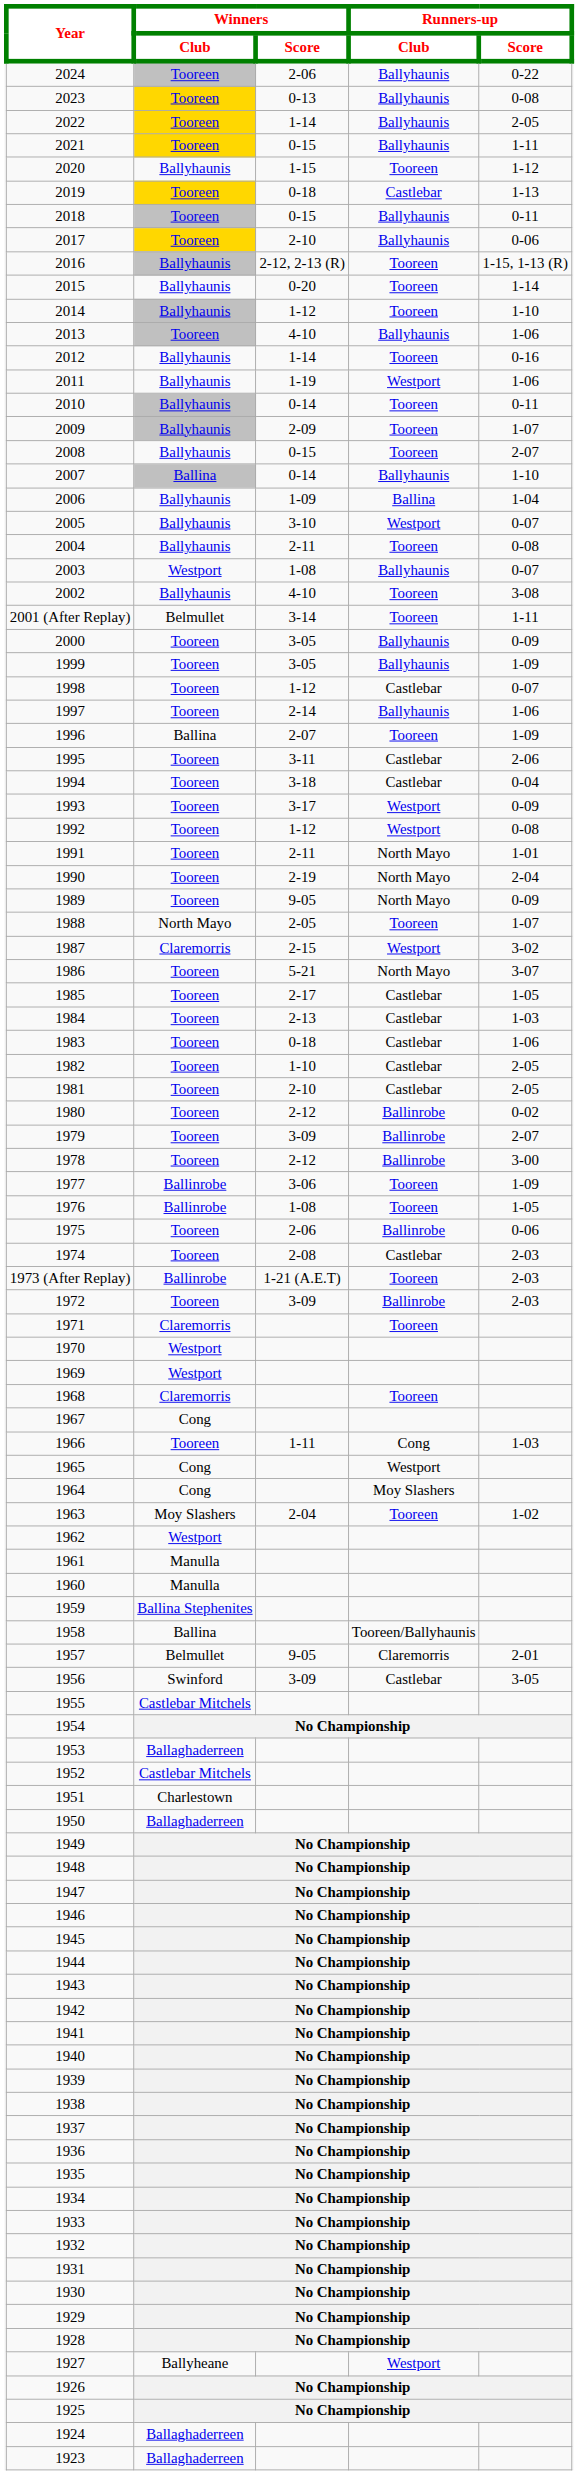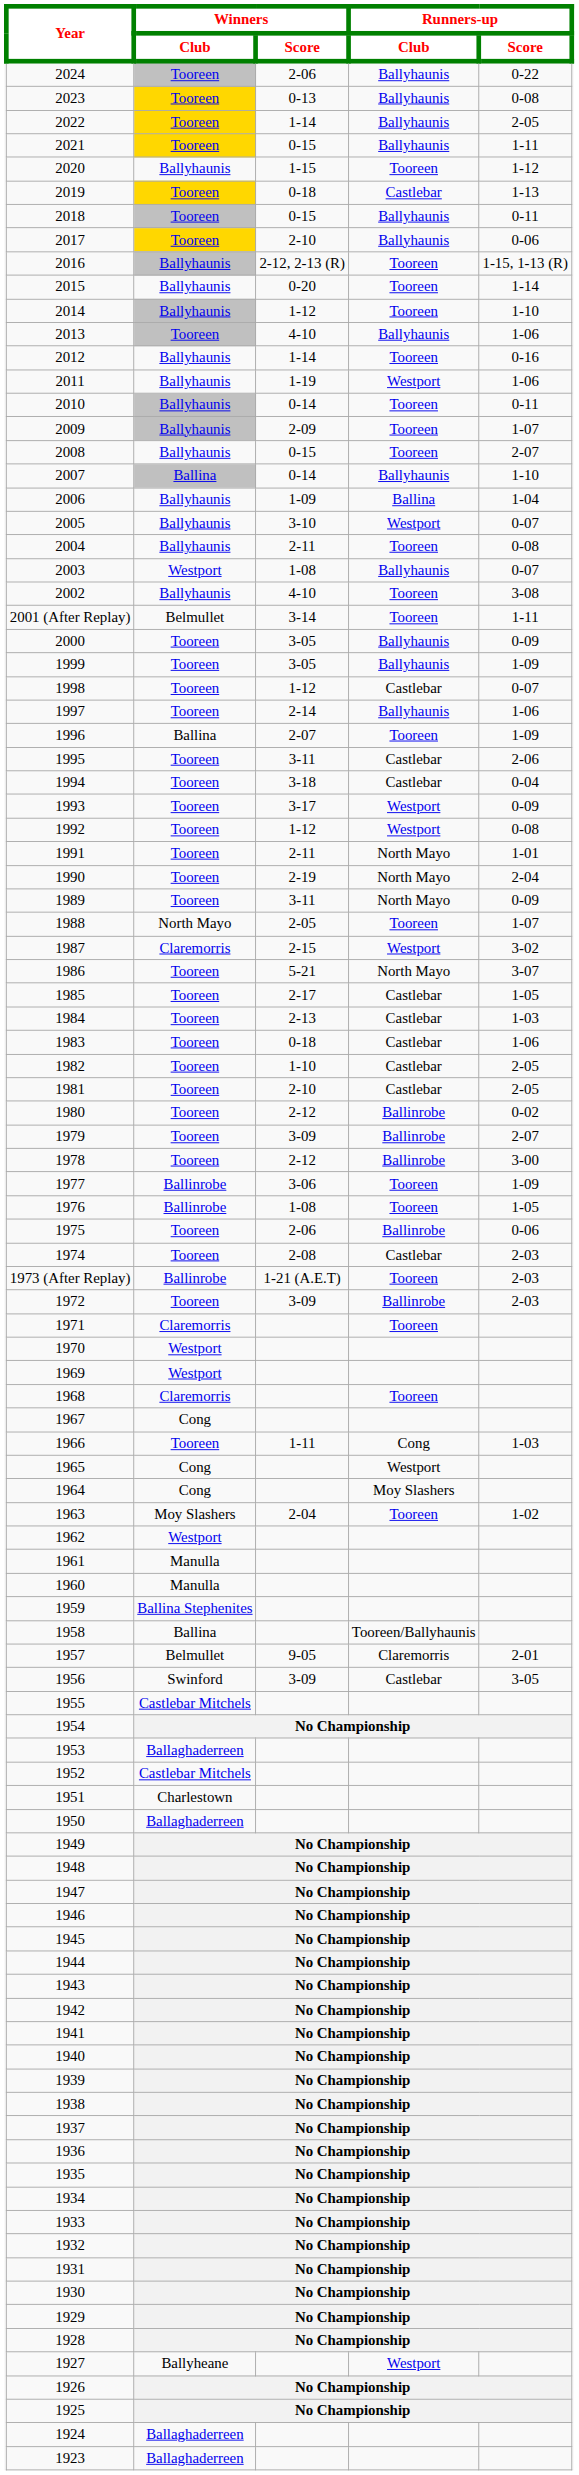 <table class="wikitable sortable" style="text-align:center;">
 <tr>
 <th rowspan="2" style="background:white;color:red;border:5px solid green">Year</th>
 <th colspan="2" style="background:white;color:red;border:5px solid green">Winners</th>
 <th colspan="2" style="background:white;color:red;border:5px solid green">Runners-up</th>
 </tr>
 <tr>
 <th style="background:white;color:red;border:5px solid green">Club</th>
 <th style="background:white;color:red;border:5px solid green">Score</th>
 <th style="background:white;color:red;border:5px solid green">Club</th>
 <th style="background:white;color:red;border:5px solid green">Score</th>
 </tr>
 <tr>
 <td>2024</td>
 <td bgcolor=silver><a href='#'>Tooreen</a></td>
 <td>2-06</td>
 <td><a href='#'>Ballyhaunis</a></td>
 <td>0-22</td>
 </tr>
 <tr>
 <td>2023</td>
 <td bgcolor=gold><a href='#'>Tooreen</a></td>
 <td>0-13</td>
 <td><a href='#'>Ballyhaunis</a></td>
 <td>0-08</td>
 </tr>
 <tr>
 <td>2022</td>
 <td bgcolor=gold><a href='#'>Tooreen</a></td>
 <td>1-14</td>
 <td><a href='#'>Ballyhaunis</a></td>
 <td>2-05</td>
 </tr>
 <tr>
 <td>2021</td>
 <td bgcolor=gold><a href='#'>Tooreen</a></td>
 <td>0-15</td>
 <td><a href='#'>Ballyhaunis</a></td>
 <td>1-11</td>
 </tr>
 <tr>
 <td>2020</td>
 <td><a href='#'>Ballyhaunis</a></td>
 <td>1-15</td>
 <td><a href='#'>Tooreen</a></td>
 <td>1-12</td>
 </tr>
 <tr>
 <td>2019</td>
 <td bgcolor=gold><a href='#'>Tooreen</a></td>
 <td>0-18</td>
 <td><a href='#'>Castlebar</a></td>
 <td>1-13</td>
 </tr>
 <tr>
 <td>2018</td>
 <td bgcolor=silver><a href='#'>Tooreen</a></td>
 <td>0-15</td>
 <td><a href='#'>Ballyhaunis</a></td>
 <td>0-11</td>
 </tr>
 <tr>
 <td>2017</td>
 <td bgcolor=gold><a href='#'>Tooreen</a></td>
 <td>2-10</td>
 <td><a href='#'>Ballyhaunis</a></td>
 <td>0-06</td>
 </tr>
 <tr>
 <td>2016</td>
 <td bgcolor=silver><a href='#'>Ballyhaunis</a></td>
 <td>2-12, 2-13 (R)</td>
 <td><a href='#'>Tooreen</a></td>
 <td>1-15, 1-13 (R)</td>
 </tr>
 <tr>
 <td>2015</td>
 <td><a href='#'>Ballyhaunis</a></td>
 <td>0-20</td>
 <td><a href='#'>Tooreen</a></td>
 <td>1-14</td>
 </tr>
 <tr>
 <td>2014</td>
 <td bgcolor=silver><a href='#'>Ballyhaunis</a></td>
 <td>1-12</td>
 <td><a href='#'>Tooreen</a></td>
 <td>1-10</td>
 </tr>
 <tr>
 <td>2013</td>
 <td bgcolor=silver><a href='#'>Tooreen</a></td>
 <td>4-10</td>
 <td><a href='#'>Ballyhaunis</a></td>
 <td>1-06</td>
 </tr>
 <tr>
 <td>2012</td>
 <td><a href='#'>Ballyhaunis</a></td>
 <td>1-14</td>
 <td><a href='#'>Tooreen</a></td>
 <td>0-16</td>
 </tr>
 <tr>
 <td>2011</td>
 <td><a href='#'>Ballyhaunis</a></td>
 <td>1-19</td>
 <td><a href='#'>Westport</a></td>
 <td>1-06</td>
 </tr>
 <tr>
 <td>2010</td>
 <td bgcolor=silver><a href='#'>Ballyhaunis</a></td>
 <td>0-14</td>
 <td><a href='#'>Tooreen</a></td>
 <td>0-11</td>
 </tr>
 <tr>
 <td>2009</td>
 <td bgcolor=silver><a href='#'>Ballyhaunis</a></td>
 <td>2-09</td>
 <td><a href='#'>Tooreen</a></td>
 <td>1-07</td>
 </tr>
 <tr>
 <td>2008</td>
 <td><a href='#'>Ballyhaunis</a></td>
 <td>0-15</td>
 <td><a href='#'>Tooreen</a></td>
 <td>2-07</td>
 </tr>
 <tr>
 <td>2007</td>
 <td bgcolor=silver><a href='#'>Ballina</a></td>
 <td>0-14</td>
 <td><a href='#'>Ballyhaunis</a></td>
 <td>1-10</td>
 </tr>
 <tr>
 <td>2006</td>
 <td><a href='#'>Ballyhaunis</a></td>
 <td>1-09</td>
 <td><a href='#'>Ballina</a></td>
 <td>1-04</td>
 </tr>
 <tr>
 <td>2005</td>
 <td><a href='#'>Ballyhaunis</a></td>
 <td>3-10</td>
 <td><a href='#'>Westport</a></td>
 <td>0-07</td>
 </tr>
 <tr>
 <td>2004</td>
 <td><a href='#'>Ballyhaunis</a></td>
 <td>2-11</td>
 <td><a href='#'>Tooreen</a></td>
 <td>0-08</td>
 </tr>
 <tr>
 <td>2003</td>
 <td><a href='#'>Westport</a></td>
 <td>1-08</td>
 <td><a href='#'>Ballyhaunis</a></td>
 <td>0-07</td>
 </tr>
 <tr>
 <td>2002</td>
 <td><a href='#'>Ballyhaunis</a></td>
 <td>4-10</td>
 <td><a href='#'>Tooreen</a></td>
 <td>3-08</td>
 </tr>
 <tr>
 <td>2001 (After Replay)</td>
 <td>Belmullet</td>
 <td>3-14</td>
 <td><a href='#'>Tooreen</a></td>
 <td>1-11</td>
 </tr>
 <tr>
 <td>2000</td>
 <td><a href='#'>Tooreen</a></td>
 <td>3-05</td>
 <td><a href='#'>Ballyhaunis</a></td>
 <td>0-09</td>
 </tr>
 <tr>
 <td>1999</td>
 <td><a href='#'>Tooreen</a></td>
 <td>3-05</td>
 <td><a href='#'>Ballyhaunis</a></td>
 <td>1-09</td>
 </tr>
 <tr>
 <td>1998</td>
 <td><a href='#'>Tooreen</a></td>
 <td>1-12</td>
 <td>Castlebar</td>
 <td>0-07</td>
 </tr>
 <tr>
 <td>1997</td>
 <td><a href='#'>Tooreen</a></td>
 <td>2-14</td>
 <td><a href='#'>Ballyhaunis</a></td>
 <td>1-06</td>
 </tr>
 <tr>
 <td>1996</td>
 <td>Ballina</td>
 <td>2-07</td>
 <td><a href='#'>Tooreen</a></td>
 <td>1-09</td>
 </tr>
 <tr>
 <td>1995</td>
 <td><a href='#'>Tooreen</a></td>
 <td>3-11</td>
 <td>Castlebar</td>
 <td>2-06</td>
 </tr>
 <tr>
 <td>1994</td>
 <td><a href='#'>Tooreen</a></td>
 <td>3-18</td>
 <td>Castlebar</td>
 <td>0-04</td>
 </tr>
 <tr>
 <td>1993</td>
 <td><a href='#'>Tooreen</a></td>
 <td>3-17</td>
 <td><a href='#'>Westport</a></td>
 <td>0-09</td>
 </tr>
 <tr>
 <td>1992</td>
 <td><a href='#'>Tooreen</a></td>
 <td>1-12</td>
 <td><a href='#'>Westport</a></td>
 <td>0-08</td>
 </tr>
 <tr>
 <td>1991</td>
 <td><a href='#'>Tooreen</a></td>
 <td>2-11</td>
 <td>North Mayo</td>
 <td>1-01</td>
 </tr>
 <tr>
 <td>1990</td>
 <td><a href='#'>Tooreen</a></td>
 <td>2-19</td>
 <td>North Mayo</td>
 <td>2-04</td>
 </tr>
 <tr>
 <td>1989</td>
 <td><a href='#'>Tooreen</a></td>
-<td>9-05</td>
+<td>3-11</td>
 <td>North Mayo</td>
 <td>0-09</td>
 </tr>
 <tr>
 <td>1988</td>
 <td>North Mayo</td>
 <td>2-05</td>
 <td><a href='#'>Tooreen</a></td>
 <td>1-07</td>
 </tr>
 <tr>
 <td>1987</td>
 <td><a href='#'>Claremorris</a></td>
 <td>2-15</td>
 <td><a href='#'>Westport</a></td>
 <td>3-02</td>
 </tr>
 <tr>
 <td>1986</td>
 <td><a href='#'>Tooreen</a></td>
 <td>5-21</td>
 <td>North Mayo</td>
 <td>3-07</td>
 </tr>
 <tr>
 <td>1985</td>
 <td><a href='#'>Tooreen</a></td>
 <td>2-17</td>
 <td>Castlebar</td>
 <td>1-05</td>
 </tr>
 <tr>
 <td>1984</td>
 <td><a href='#'>Tooreen</a></td>
 <td>2-13</td>
 <td>Castlebar</td>
 <td>1-03</td>
 </tr>
 <tr>
 <td>1983</td>
 <td><a href='#'>Tooreen</a></td>
 <td>0-18</td>
 <td>Castlebar</td>
 <td>1-06</td>
 </tr>
 <tr>
 <td>1982</td>
 <td><a href='#'>Tooreen</a></td>
 <td>1-10</td>
 <td>Castlebar</td>
 <td>2-05</td>
 </tr>
 <tr>
 <td>1981</td>
 <td><a href='#'>Tooreen</a></td>
 <td>2-10</td>
 <td>Castlebar</td>
 <td>2-05</td>
 </tr>
 <tr>
 <td>1980</td>
 <td><a href='#'>Tooreen</a></td>
 <td>2-12</td>
 <td><a href='#'>Ballinrobe</a></td>
 <td>0-02</td>
 </tr>
 <tr>
 <td>1979</td>
 <td><a href='#'>Tooreen</a></td>
 <td>3-09</td>
 <td><a href='#'>Ballinrobe</a></td>
 <td>2-07</td>
 </tr>
 <tr>
 <td>1978</td>
 <td><a href='#'>Tooreen</a></td>
 <td>2-12</td>
 <td><a href='#'>Ballinrobe</a></td>
 <td>3-00</td>
 </tr>
 <tr>
 <td>1977</td>
 <td><a href='#'>Ballinrobe</a></td>
 <td>3-06</td>
 <td><a href='#'>Tooreen</a></td>
 <td>1-09</td>
 </tr>
 <tr>
 <td>1976</td>
 <td><a href='#'>Ballinrobe</a></td>
 <td>1-08</td>
 <td><a href='#'>Tooreen</a></td>
 <td>1-05</td>
 </tr>
 <tr>
 <td>1975</td>
 <td><a href='#'>Tooreen</a></td>
 <td>2-06</td>
 <td><a href='#'>Ballinrobe</a></td>
 <td>0-06</td>
 </tr>
 <tr>
 <td>1974</td>
 <td><a href='#'>Tooreen</a></td>
 <td>2-08</td>
 <td>Castlebar</td>
 <td>2-03</td>
 </tr>
 <tr>
 <td>1973 (After Replay)</td>
 <td><a href='#'>Ballinrobe</a></td>
 <td>1-21 (A.E.T)</td>
 <td><a href='#'>Tooreen</a></td>
 <td>2-03</td>
 </tr>
 <tr>
 <td>1972</td>
 <td><a href='#'>Tooreen</a></td>
 <td>3-09</td>
 <td><a href='#'>Ballinrobe</a></td>
 <td>2-03</td>
 </tr>
 <tr>
 <td>1971</td>
 <td><a href='#'>Claremorris</a></td>
 <td></td>
 <td><a href='#'>Tooreen</a></td>
 <td></td>
 </tr>
 <tr>
 <td>1970</td>
 <td><a href='#'>Westport</a></td>
 <td></td>
 <td></td>
 <td></td>
 </tr>
 <tr>
 <td>1969</td>
 <td><a href='#'>Westport</a></td>
 <td></td>
 <td></td>
 <td></td>
 </tr>
 <tr>
 <td>1968</td>
 <td><a href='#'>Claremorris</a></td>
 <td></td>
 <td><a href='#'>Tooreen</a></td>
 <td></td>
 </tr>
 <tr>
 <td>1967</td>
 <td>Cong</td>
 <td></td>
 <td></td>
 <td></td>
 </tr>
 <tr>
 <td>1966</td>
 <td><a href='#'>Tooreen</a></td>
 <td>1-11</td>
 <td>Cong</td>
 <td>1-03</td>
 </tr>
 <tr>
 <td>1965</td>
 <td>Cong</td>
 <td></td>
 <td>Westport</td>
 <td></td>
 </tr>
 <tr>
 <td>1964</td>
 <td>Cong</td>
 <td></td>
 <td>Moy Slashers</td>
 <td></td>
 </tr>
 <tr>
 <td>1963</td>
 <td>Moy Slashers</td>
 <td>2-04</td>
 <td><a href='#'>Tooreen</a></td>
 <td>1-02</td>
 </tr>
 <tr>
 <td>1962</td>
 <td><a href='#'>Westport</a></td>
 <td></td>
 <td></td>
 <td></td>
 </tr>
 <tr>
 <td>1961</td>
 <td>Manulla</td>
 <td></td>
 <td></td>
 <td></td>
 </tr>
 <tr>
 <td>1960</td>
 <td>Manulla</td>
 <td></td>
 <td></td>
 <td></td>
 </tr>
 <tr>
 <td>1959</td>
 <td><a href='#'>Ballina Stephenites</a></td>
 <td></td>
 <td></td>
 <td></td>
 </tr>
 <tr>
 <td>1958</td>
 <td>Ballina</td>
 <td></td>
 <td>Tooreen/Ballyhaunis</td>
 <td></td>
 </tr>
 <tr>
 <td>1957</td>
 <td>Belmullet</td>
 <td>9-05</td>
 <td>Claremorris</td>
 <td>2-01</td>
 </tr>
 <tr>
 <td>1956</td>
 <td>Swinford</td>
 <td>3-09</td>
 <td>Castlebar</td>
 <td>3-05</td>
 </tr>
 <tr>
 <td>1955</td>
 <td><a href='#'>Castlebar Mitchels</a></td>
 <td></td>
 <td></td>
 <td></td>
 </tr>
 <tr>
 <td>1954</td>
 <th colspan="4" align="center">No Championship</th>
 </tr>
 <tr>
 <td>1953</td>
 <td><a href='#'>Ballaghaderreen</a></td>
 <td></td>
 <td></td>
 <td></td>
 </tr>
 <tr>
 <td>1952</td>
 <td><a href='#'>Castlebar Mitchels</a></td>
 <td></td>
 <td></td>
 <td></td>
 </tr>
 <tr>
 <td>1951</td>
 <td>Charlestown</td>
 <td></td>
 <td></td>
 <td></td>
 </tr>
 <tr>
 <td>1950</td>
 <td><a href='#'>Ballaghaderreen</a></td>
 <td></td>
 <td></td>
 <td></td>
 </tr>
 <tr>
 <td>1949</td>
 <th colspan="4" align="center">No Championship</th>
 </tr>
 <tr>
 <td>1948</td>
 <th colspan="4" align="center">No Championship</th>
 </tr>
 <tr>
 <td>1947</td>
 <th colspan="4" align="center">No Championship</th>
 </tr>
 <tr>
 <td>1946</td>
 <th colspan="4" align="center">No Championship</th>
 </tr>
 <tr>
 <td>1945</td>
 <th colspan="4" align="center">No Championship</th>
 </tr>
 <tr>
 <td>1944</td>
 <th colspan="4" align="center">No Championship</th>
 </tr>
 <tr>
 <td>1943</td>
 <th colspan="4" align="center">No Championship</th>
 </tr>
 <tr>
 <td>1942</td>
 <th colspan="4" align="center">No Championship</th>
 </tr>
 <tr>
 <td>1941</td>
 <th colspan="4" align="center">No Championship</th>
 </tr>
 <tr>
 <td>1940</td>
 <th colspan="4" align="center">No Championship</th>
 </tr>
 <tr>
 <td>1939</td>
 <th colspan="4" align="center">No Championship</th>
 </tr>
 <tr>
 <td>1938</td>
 <th colspan="4" align="center">No Championship</th>
 </tr>
 <tr>
 <td>1937</td>
 <th colspan="4" align="center">No Championship</th>
 </tr>
 <tr>
 <td>1936</td>
 <th colspan="4" align="center">No Championship</th>
 </tr>
 <tr>
 <td>1935</td>
 <th colspan="4" align="center">No Championship</th>
 </tr>
 <tr>
 <td>1934</td>
 <th colspan="4" align="center">No Championship</th>
 </tr>
 <tr>
 <td>1933</td>
 <th colspan="4" align="center">No Championship</th>
 </tr>
 <tr>
 <td>1932</td>
 <th colspan="4" align="center">No Championship</th>
 </tr>
 <tr>
 <td>1931</td>
 <th colspan="4" align="center">No Championship</th>
 </tr>
 <tr>
 <td>1930</td>
 <th colspan="4" align="center">No Championship</th>
 </tr>
 <tr>
 <td>1929</td>
 <th colspan="4" align="center">No Championship</th>
 </tr>
 <tr>
 <td>1928</td>
 <th colspan="4" align="center">No Championship</th>
 </tr>
 <tr>
 <td>1927</td>
 <td>Ballyheane</td>
 <td></td>
 <td><a href='#'>Westport</a></td>
 <td></td>
 </tr>
 <tr>
 <td>1926</td>
 <th colspan="4" align="center">No Championship</th>
 </tr>
 <tr>
 <td>1925</td>
 <th colspan="4" align="center">No Championship</th>
 </tr>
 <tr>
 <td>1924</td>
 <td><a href='#'>Ballaghaderreen</a></td>
 <td></td>
 <td></td>
 <td></td>
 </tr>
 <tr>
 <td>1923</td>
 <td><a href='#'>Ballaghaderreen</a></td>
 <td></td>
 <td></td>
 <td></td>
 </tr>
 </table>
